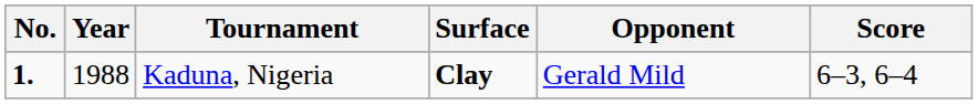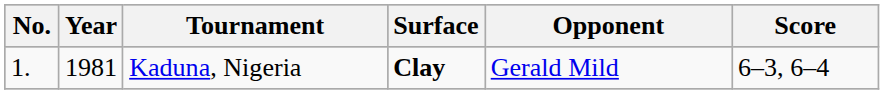 <table class="sortable wikitable" style=font-size:97%>
 <tr>
 <th width=25>No.</th>
 <th width=30>Year</th>
 <th width=150>Tournament</th>
 <th width=50>Surface</th>
 <th width=140>Opponent</th>
 <th width=80 class="unsortable">Score</th>
 </tr>
 <tr>
-<td><strong>1.</strong></td>
-<td>1988</td>
+<td>1.</td>
+<td>1981</td>
 <td><a href='#'>Kaduna</a>, Nigeria</td>
 <td><strong>Clay</strong></td>
 <td> <a href='#'>Gerald Mild</a></td>
 <td>6–3, 6–4</td>
 </tr>
 </table>
